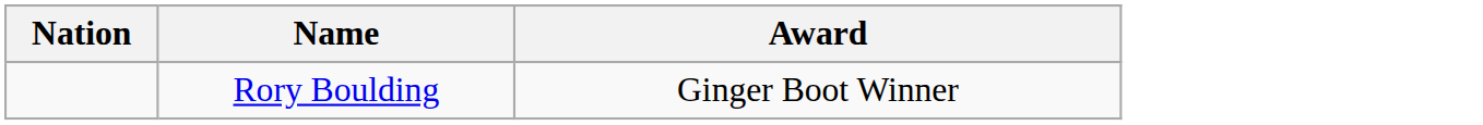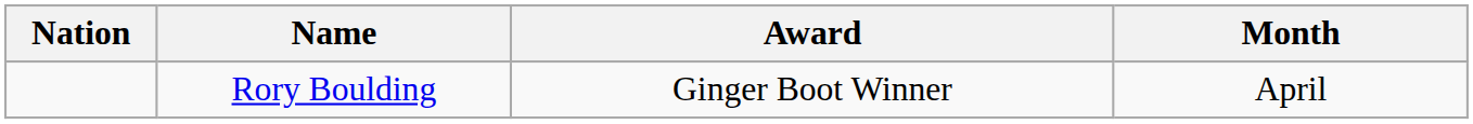 <table class="wikitable" style="font-size: 95%; text-align: center;">
 <tr>
 <th width=60>Nation</th>
 <th width=150>Name</th>
 <th width=260>Award</th>
+<th width=150>Month</th>
 </tr>
 <tr>
 <td></td>
 <td><a href='#'>Rory Boulding</a></td>
 <td>Ginger Boot Winner</td>
+<td>April</td>
 </tr>
 </table>
